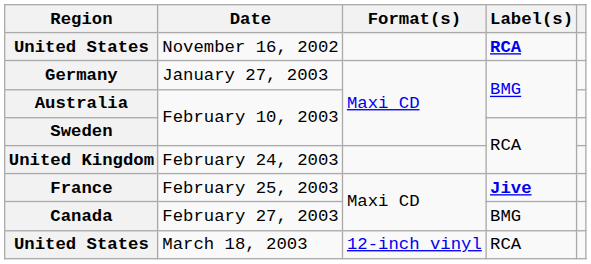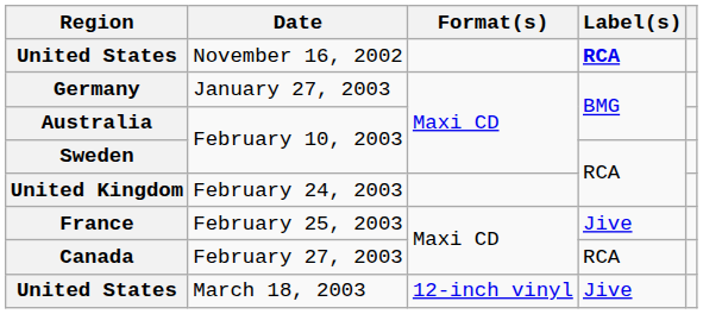 <table class="wikitable plainrowheaders">
 <tr>
 <th scope="col">Region</th>
 <th scope="col">Date</th>
 <th scope="col">Format(s)</th>
 <th scope="col">Label(s)</th>
 <th scope="col"></th>
 </tr>
 <tr>
 <th scope="row">United States</th>
 <td>November 16, 2002</td>
 <td></td>
 <td><strong><a href='#'>RCA</a></strong></td>
 <td align="center"></td>
 </tr>
 <tr>
 <th scope="row">Germany</th>
 <td>January 27, 2003</td>
 <td rowspan="3"><a href='#'>Maxi CD</a></td>
 <td rowspan="2"><a href='#'>BMG</a></td>
 <td align="center"></td>
 </tr>
 <tr>
 <th scope="row">Australia</th>
 <td rowspan="2">February 10, 2003</td>
 <td align="center"></td>
 </tr>
 <tr>
 <th scope="row">Sweden</th>
 <td rowspan="2">RCA</td>
 <td align="center"></td>
 </tr>
 <tr>
 <th scope="row">United Kingdom</th>
 <td>February 24, 2003</td>
 <td></td>
 <td align="center"></td>
 </tr>
 <tr>
 <th scope="row">France</th>
 <td>February 25, 2003</td>
 <td rowspan="2">Maxi CD</td>
-<td><strong><a href='#'>Jive</a></strong></td>
+<td><a href='#'>Jive</a></td>
 <td align="center"></td>
 </tr>
 <tr>
 <th scope="row">Canada</th>
 <td>February 27, 2003</td>
-<td>BMG</td>
+<td>RCA</td>
 <td align="center"></td>
 </tr>
 <tr>
 <th scope="row">United States</th>
 <td>March 18, 2003</td>
 <td><a href='#'>12-inch vinyl</a></td>
-<td>RCA</td>
+<td><a href='#'>Jive</a></td>
 <td align="center"></td>
 </tr>
 </table>
